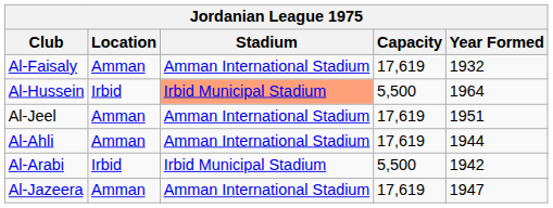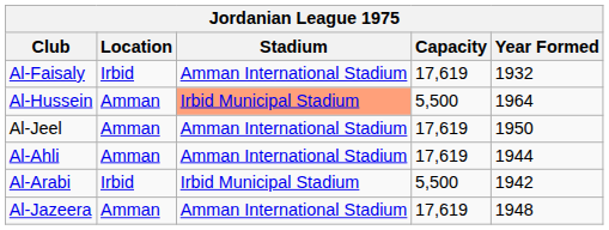 <table class="wikitable">
 <tr>
 <th colspan="5">Jordanian  League 1975</th>
 </tr>
 <tr>
 <th>Club</th>
 <th>Location</th>
 <th>Stadium</th>
 <th>Capacity</th>
 <th>Year Formed</th>
 </tr>
 <tr style="vertical-align:top;">
 <td><a href='#'>Al-Faisaly</a></td>
-<td><a href='#'>Amman</a></td>
+<td><a href='#'>Irbid</a></td>
 <td><a href='#'>Amman International Stadium</a></td>
 <td>17,619</td>
 <td>1932</td>
 </tr>
 <tr style="vertical-align:top;">
 <td><a href='#'>Al-Hussein</a></td>
-<td><a href='#'>Irbid</a></td>
+<td><a href='#'>Amman</a></td>
 <td style="background: lightsalmon;"><a href='#'>Irbid Municipal Stadium</a></td>
 <td>5,500</td>
 <td>1964</td>
 </tr>
 <tr style="vertical-align:top;">
 <td>Al-Jeel</td>
 <td><a href='#'>Amman</a></td>
 <td><a href='#'>Amman International Stadium</a></td>
 <td>17,619</td>
-<td>1951</td>
+<td>1950</td>
 </tr>
 <tr style="vertical-align:top;">
 <td><a href='#'>Al-Ahli</a></td>
 <td><a href='#'>Amman</a></td>
 <td><a href='#'>Amman International Stadium</a></td>
 <td>17,619</td>
 <td>1944</td>
 </tr>
 <tr style="vertical-align:top;">
 <td><a href='#'>Al-Arabi</a></td>
 <td><a href='#'>Irbid</a></td>
 <td><a href='#'>Irbid Municipal Stadium</a></td>
 <td>5,500</td>
 <td>1942</td>
 </tr>
 <tr style="vertical-align:top;">
 <td><a href='#'>Al-Jazeera</a></td>
 <td><a href='#'>Amman</a></td>
 <td><a href='#'>Amman International Stadium</a></td>
 <td>17,619</td>
-<td>1947</td>
+<td>1948</td>
 </tr>
 </table>
